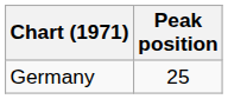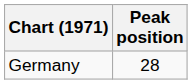 <table class="wikitable">
 <tr>
 <th>Chart (1971)</th>
 <th>Peak<br>position</th>
 </tr>
 <tr>
 <td>Germany</td>
-<td align="center">25</td>
+<td align="center">28</td>
 </tr>
 </table>
